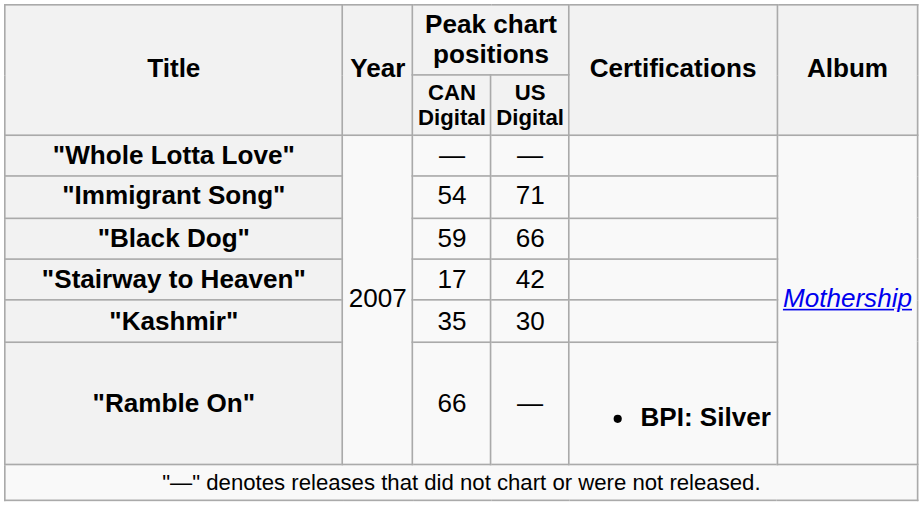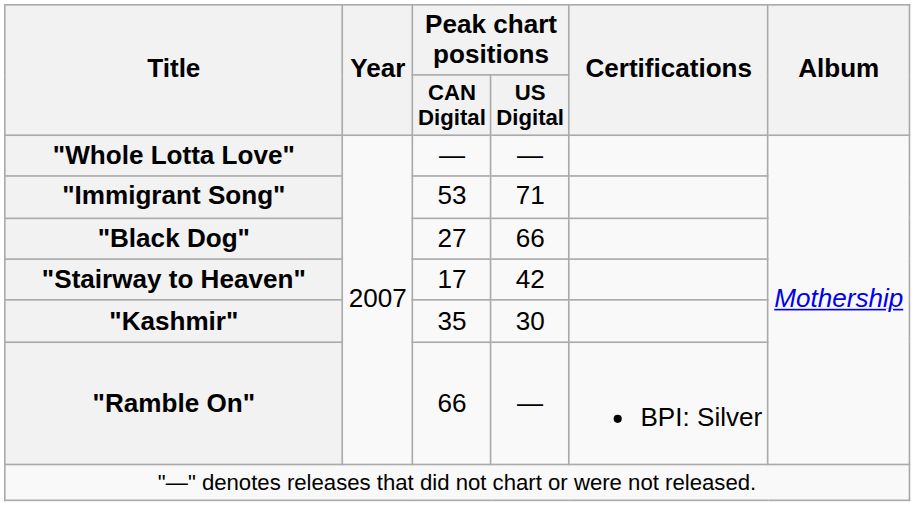 <table class="wikitable plainrowheaders" style="text-align:center;">
 <tr>
 <th scope="col" rowspan="2" style="width:200px;">Title</th>
 <th scope="col" rowspan="2">Year</th>
 <th scope="col" colspan="2">Peak chart positions</th>
 <th scope="col" rowspan="2">Certifications</th>
 <th scope="col" rowspan="2">Album</th>
 </tr>
 <tr>
 <th style="width:3em;font-size:85%">CAN Digital<br></th>
 <th style="width:3em;font-size:85%">US Digital<br></th>
 </tr>
 <tr>
 <th scope="row">"Whole Lotta Love"</th>
 <td rowspan=6>2007</td>
 <td>—</td>
 <td>—</td>
 <td></td>
 <td rowspan=6 style="text-align:left"><em><a href='#'>Mothership</a></em></td>
 </tr>
 <tr>
 <th scope="row">"Immigrant Song"</th>
-<td>54</td>
+<td>53</td>
 <td>71</td>
 <td></td>
 </tr>
 <tr>
 <th scope="row">"Black Dog"</th>
-<td>59</td>
+<td>27</td>
 <td>66</td>
 <td></td>
 </tr>
 <tr>
 <th scope="row">"Stairway to Heaven"</th>
 <td>17</td>
 <td>42</td>
 <td></td>
 </tr>
 <tr>
 <th scope="row">"Kashmir"</th>
 <td>35</td>
 <td>30</td>
 <td></td>
 </tr>
 <tr>
 <th scope="row">"Ramble On"</th>
 <td>66</td>
 <td>—</td>
-<td><strong><br><ul><li>BPI: Silver</li></ul></strong></td>
+<td><br><ul><li>BPI: Silver</li></ul></td>
 </tr>
 <tr>
 <td colspan="18" style="font-size:85%;">"—" denotes releases that did not chart or were not released.</td>
 </tr>
 </table>
